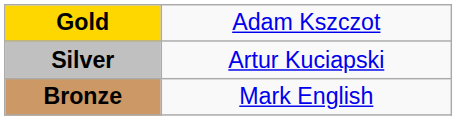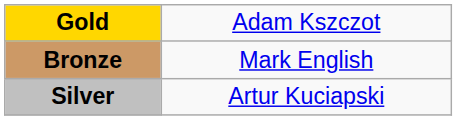 <table class="wikitable" style=" text-align:center; " width="35%">
 <tr>
 <td bgcolor="gold"><strong>Gold</strong></td>
 <td><a href='#'>Adam Kszczot</a> <br>  <small><em></em></small></td>
 </tr>
 <tr>
+<td bgcolor="CC9966"><strong>Bronze</strong></td>
+<td><a href='#'>Mark English</a> <br>  <small><em></em></small></td>
+</tr>
+<tr>
 <td bgcolor="silver"><strong>Silver</strong></td>
 <td><a href='#'>Artur Kuciapski</a> <br>  <small><em></em></small></td>
 </tr>
-<tr>
-<td bgcolor="CC9966"><strong>Bronze</strong></td>
-<td><a href='#'>Mark English</a> <br>  <small><em></em></small></td>
-</tr>
 </table>
